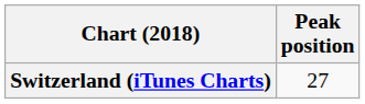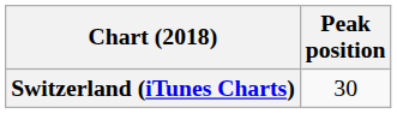 <table class="wikitable sortable plainrowheaders" style="text-align:center">
 <tr>
 <th scope="col">Chart (2018)</th>
 <th scope="col">Peak<br>position</th>
 </tr>
 <tr>
 <th scope="row">Switzerland (<a href='#'>iTunes Charts</a>)</th>
-<td>27</td>
+<td>30</td>
 </tr>
 </table>
